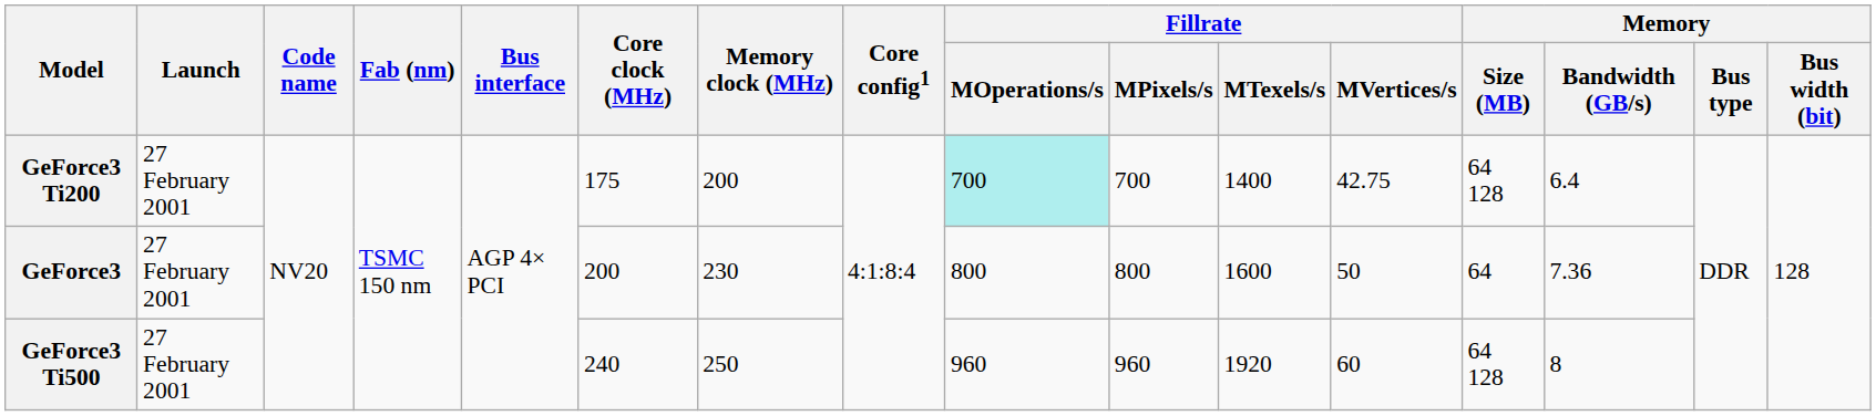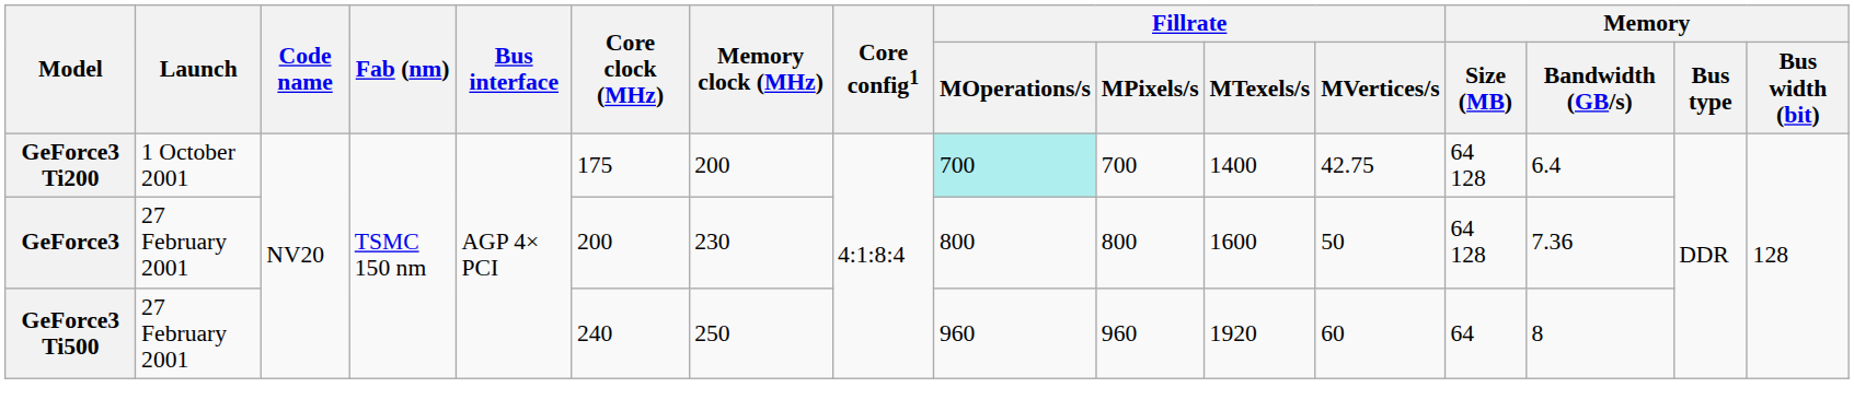 <table class="wikitable">
 <tr>
 <th rowspan="2">Model</th>
 <th rowspan="2">Launch</th>
 <th rowspan="2"><a href='#'>Code name</a></th>
 <th rowspan="2"><a href='#'>Fab</a> (<a href='#'>nm</a>)</th>
 <th rowspan="2"><a href='#'>Bus</a> <a href='#'>interface</a></th>
 <th rowspan="2">Core clock (<a href='#'>MHz</a>)</th>
 <th rowspan="2">Memory clock (<a href='#'>MHz</a>)</th>
 <th rowspan="2">Core config<sup>1</sup></th>
 <th colspan="4"><a href='#'>Fillrate</a></th>
 <th colspan="4">Memory</th>
 </tr>
 <tr>
 <th>MOperations/s</th>
 <th>MPixels/s</th>
 <th>MTexels/s</th>
 <th>MVertices/s</th>
 <th>Size (<a href='#'>MB</a>)</th>
 <th>Bandwidth (<a href='#'>GB</a>/s)</th>
 <th>Bus type</th>
 <th>Bus width (<a href='#'>bit</a>)</th>
 </tr>
 <tr>
 <th>GeForce3 Ti200</th>
-<td>27 February 2001</td>
+<td>1 October 2001</td>
 <td rowspan="3">NV20</td>
 <td rowspan="3"><a href='#'>TSMC</a> 150 nm</td>
 <td rowspan="3">AGP 4×<br>PCI</td>
 <td>175</td>
 <td>200</td>
 <td rowspan="3">4:1:8:4</td>
 <td style="background: paleturquoise;">700</td>
 <td>700</td>
 <td>1400</td>
 <td>42.75</td>
 <td>64<br>128</td>
 <td>6.4</td>
 <td rowspan="3">DDR</td>
 <td rowspan="3">128</td>
 </tr>
 <tr>
 <th>GeForce3</th>
 <td>27 February 2001</td>
 <td>200</td>
 <td>230</td>
 <td>800</td>
 <td>800</td>
 <td>1600</td>
 <td>50</td>
-<td>64</td>
+<td>64<br>128</td>
 <td>7.36</td>
 </tr>
 <tr>
 <th>GeForce3 Ti500</th>
 <td>27 February 2001</td>
 <td>240</td>
 <td>250</td>
 <td>960</td>
 <td>960</td>
 <td>1920</td>
 <td>60</td>
-<td>64<br>128</td>
+<td>64</td>
 <td>8</td>
 </tr>
 </table>
